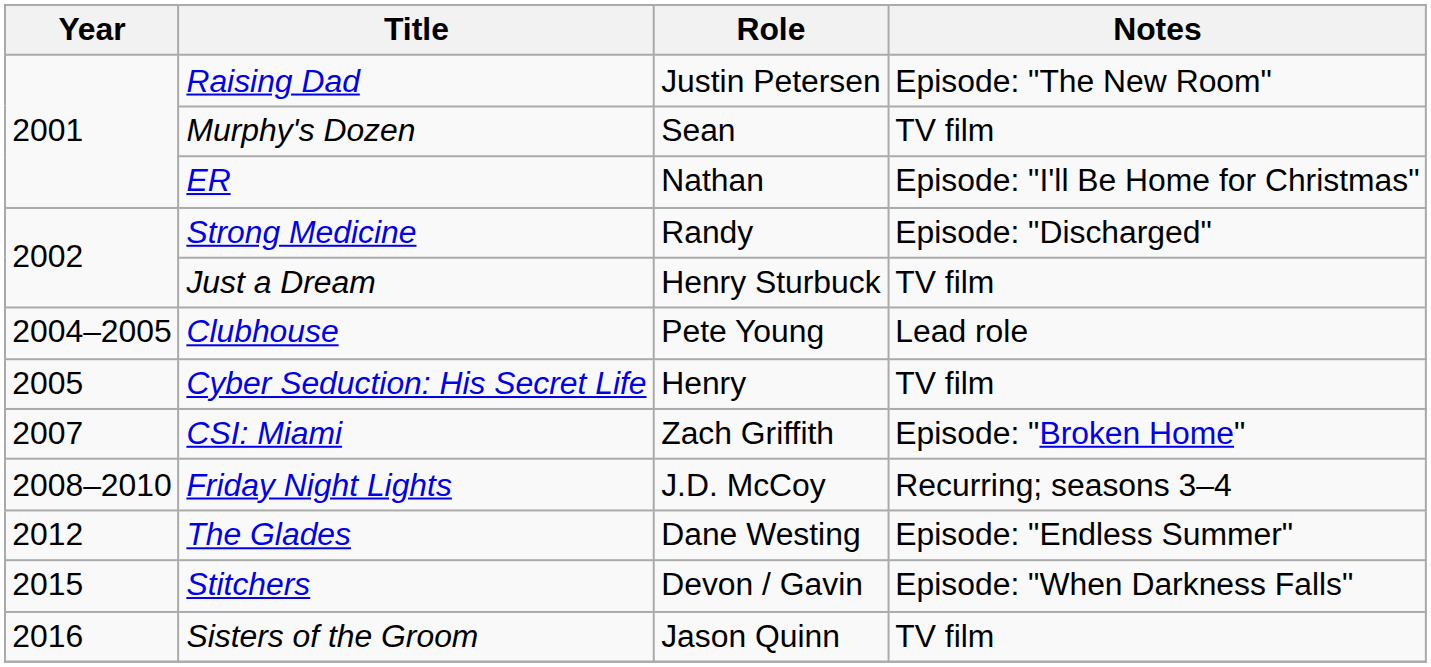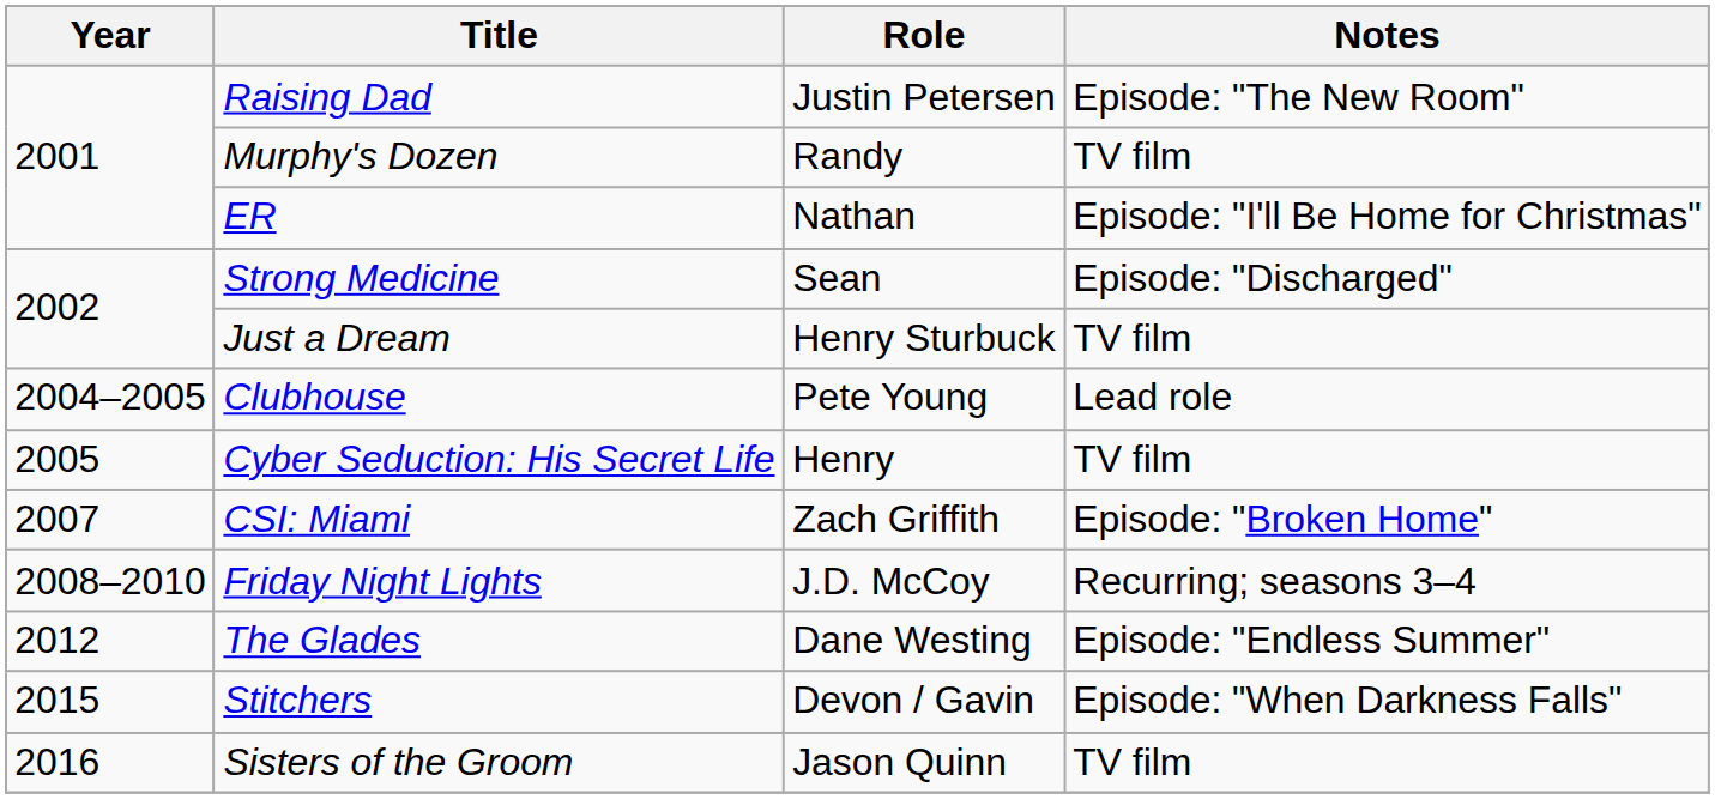 <table class="wikitable">
 <tr>
 <th>Year</th>
 <th>Title</th>
 <th>Role</th>
 <th>Notes</th>
 </tr>
 <tr>
 <td rowspan="3">2001</td>
 <td><em><a href='#'>Raising Dad</a></em></td>
 <td>Justin Petersen</td>
 <td>Episode: "The New Room"</td>
 </tr>
 <tr>
 <td><em>Murphy's Dozen</em></td>
-<td>Sean</td>
+<td>Randy</td>
 <td>TV film</td>
 </tr>
 <tr>
 <td><em><a href='#'>ER</a></em></td>
 <td>Nathan</td>
 <td>Episode: "I'll Be Home for Christmas"</td>
 </tr>
 <tr>
 <td rowspan="2">2002</td>
 <td><em><a href='#'>Strong Medicine</a></em></td>
-<td>Randy</td>
+<td>Sean</td>
 <td>Episode: "Discharged"</td>
 </tr>
 <tr>
 <td><em>Just a Dream</em></td>
 <td>Henry Sturbuck</td>
 <td>TV film</td>
 </tr>
 <tr>
 <td>2004–2005</td>
 <td><em><a href='#'>Clubhouse</a></em></td>
 <td>Pete Young</td>
 <td>Lead role</td>
 </tr>
 <tr>
 <td>2005</td>
 <td><em><a href='#'>Cyber Seduction: His Secret Life</a></em></td>
 <td>Henry</td>
 <td>TV film</td>
 </tr>
 <tr>
 <td>2007</td>
 <td><em><a href='#'>CSI: Miami</a></em></td>
 <td>Zach Griffith</td>
 <td>Episode: "<a href='#'>Broken Home</a>"</td>
 </tr>
 <tr>
 <td>2008–2010</td>
 <td><em><a href='#'>Friday Night Lights</a></em></td>
 <td>J.D. McCoy</td>
 <td>Recurring; seasons 3–4</td>
 </tr>
 <tr>
 <td>2012</td>
 <td><em><a href='#'>The Glades</a></em></td>
 <td>Dane Westing</td>
 <td>Episode: "Endless Summer"</td>
 </tr>
 <tr>
 <td>2015</td>
 <td><em><a href='#'>Stitchers</a></em></td>
 <td>Devon / Gavin</td>
 <td>Episode: "When Darkness Falls"</td>
 </tr>
 <tr>
 <td>2016</td>
 <td><em>Sisters of the Groom</em></td>
 <td>Jason Quinn</td>
 <td>TV film</td>
 </tr>
 <tr>
 </tr>
 </table>
